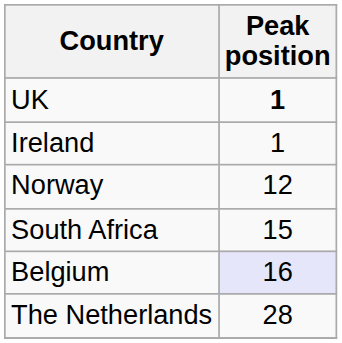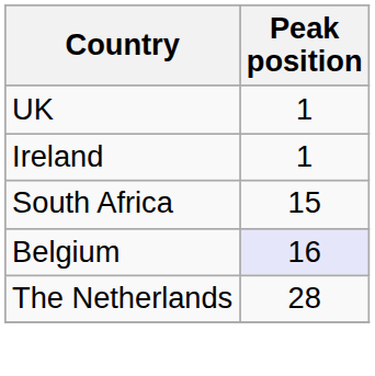 <table class="wikitable">
 <tr>
 <th>Country</th>
 <th>Peak<br>position</th>
 </tr>
 <tr>
 <td>UK</td>
-<td align="center"><strong>1</strong></td>
+<td align="center">1</td>
 </tr>
 <tr>
 <td>Ireland</td>
 <td align="center">1</td>
-</tr>
-<tr>
-<td>Norway </td>
-<td align="center">12</td>
 </tr>
 <tr>
 <td>South Africa </td>
 <td align="center">15</td>
 </tr>
 <tr>
 <td>Belgium </td>
 <td align="center" style="background: lavender;">16</td>
 </tr>
 <tr>
 <td>The Netherlands </td>
 <td align="center">28</td>
 </tr>
 <tr>
 </tr>
 </table>
